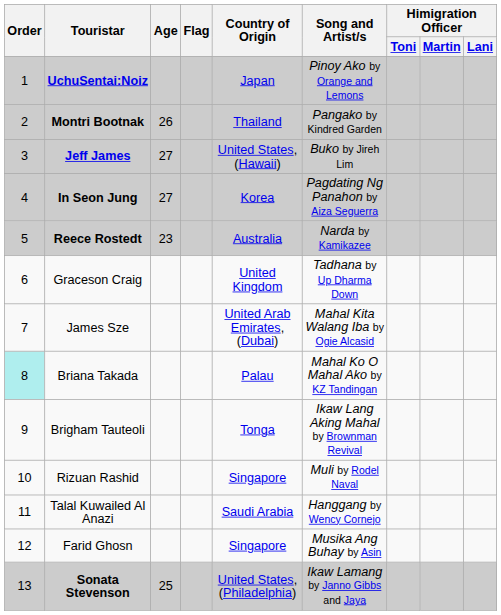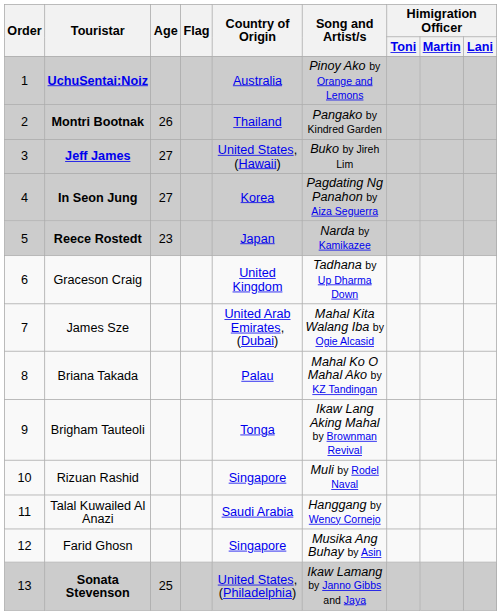 <table class="wikitable" style="text-align:center; line-height:17px; width:100%;">
 <tr>
 <th scope="col" rowspan="2" width="05%">Order</th>
 <th scope="col" rowspan="2" width="20%">Touristar</th>
 <th scope="col" rowspan="2" width="05%">Age</th>
 <th scope="col" rowspan="2" width="02%">Flag</th>
 <th scope="col" rowspan="2" width="20%">Country of Origin</th>
 <th scope="col" rowspan="2" width="22%">Song and Artist/s</th>
 <th scope="col" colspan="3" width="28%">Himigration Officer</th>
 </tr>
 <tr>
 <th width="07%"><a href='#'>Toni</a></th>
 <th width="07%"><a href='#'>Martin</a></th>
 <th width="07%"><a href='#'>Lani</a></th>
 </tr>
 <tr style="background:#CCCCCC;">
 <td>1</td>
 <td><strong><a href='#'>UchuSentai:Noiz</a></strong></td>
 <td></td>
 <td></td>
-<td><a href='#'>Japan</a></td>
+<td><a href='#'>Australia</a></td>
 <td><em>Pinoy Ako</em> <small>by <a href='#'>Orange and Lemons</a></small></td>
 <td></td>
 <td></td>
 <td></td>
 </tr>
 <tr style="background:#CCCCCC;">
 <td>2</td>
 <td><strong>Montri Bootnak</strong></td>
 <td>26</td>
 <td></td>
 <td><a href='#'>Thailand</a></td>
 <td><em>Pangako</em> <small>by Kindred Garden</small></td>
 <td></td>
 <td></td>
 <td></td>
 </tr>
 <tr style="background:#CCCCCC;">
 <td>3</td>
 <td><strong><a href='#'>Jeff James</a></strong></td>
 <td>27</td>
 <td></td>
 <td><a href='#'>United States</a>, (<a href='#'>Hawaii</a>)</td>
 <td><em>Buko</em> <small>by Jireh Lim</small></td>
 <td></td>
 <td></td>
 <td></td>
 </tr>
 <tr style="background:#CCCCCC;">
 <td>4</td>
 <td><strong>In Seon Jung</strong></td>
 <td>27</td>
 <td></td>
 <td><a href='#'>Korea</a></td>
 <td><em>Pagdating Ng Panahon</em> <small>by <a href='#'>Aiza Seguerra</a></small></td>
 <td></td>
 <td></td>
 <td></td>
 </tr>
 <tr style="background:#CCCCCC;">
 <td>5</td>
 <td><strong>Reece Rostedt</strong></td>
 <td>23</td>
 <td></td>
-<td><a href='#'>Australia</a></td>
+<td><a href='#'>Japan</a></td>
 <td><em>Narda</em> <small>by <a href='#'>Kamikazee</a></small></td>
 <td></td>
 <td></td>
 <td></td>
 </tr>
 <tr>
 <td>6</td>
 <td>Graceson Craig</td>
 <td></td>
 <td></td>
 <td><a href='#'>United Kingdom</a></td>
 <td><em>Tadhana</em> <small>by <a href='#'>Up Dharma Down</a></small></td>
 <td></td>
 <td></td>
 <td></td>
 </tr>
 <tr>
 <td>7</td>
 <td>James Sze</td>
 <td></td>
 <td></td>
 <td><a href='#'>United Arab Emirates</a>, (<a href='#'>Dubai</a>)</td>
 <td><em>Mahal Kita Walang Iba</em> <small>by <a href='#'>Ogie Alcasid</a></small></td>
 <td></td>
 <td></td>
 <td></td>
 </tr>
 <tr>
-<td style="background: paleturquoise;">8</td>
+<td>8</td>
 <td>Briana Takada</td>
 <td></td>
 <td></td>
 <td><a href='#'>Palau</a></td>
 <td><em>Mahal Ko O Mahal Ako</em> <small>by <a href='#'>KZ Tandingan</a></small></td>
 <td></td>
 <td></td>
 <td></td>
 </tr>
 <tr>
 <td>9</td>
 <td>Brigham Tauteoli</td>
 <td></td>
 <td></td>
 <td><a href='#'>Tonga</a></td>
 <td><em>Ikaw Lang Aking Mahal</em> <small>by <a href='#'>Brownman Revival</a></small></td>
 <td></td>
 <td></td>
 <td></td>
 </tr>
 <tr>
 <td>10</td>
 <td>Rizuan Rashid</td>
 <td></td>
 <td></td>
 <td><a href='#'>Singapore</a></td>
 <td><em>Muli</em> <small>by <a href='#'>Rodel Naval</a></small></td>
 <td></td>
 <td></td>
 <td></td>
 </tr>
 <tr>
 <td>11</td>
 <td>Talal Kuwailed Al Anazi</td>
 <td></td>
 <td></td>
 <td><a href='#'>Saudi Arabia</a></td>
 <td><em>Hanggang</em> <small>by <a href='#'>Wency Cornejo</a></small></td>
 <td></td>
 <td></td>
 <td></td>
 </tr>
 <tr>
 <td>12</td>
 <td>Farid Ghosn</td>
 <td></td>
 <td></td>
 <td><a href='#'>Singapore</a></td>
 <td><em>Musika Ang Buhay</em> <small>by <a href='#'>Asin</a></small></td>
 <td></td>
 <td></td>
 <td></td>
 </tr>
 <tr style="background:#CCCCCC;">
 <td>13</td>
 <td><strong>Sonata Stevenson</strong></td>
 <td>25</td>
 <td></td>
 <td><a href='#'>United States</a>, (<a href='#'>Philadelphia</a>)</td>
 <td><em>Ikaw Lamang</em> <small>by <a href='#'>Janno Gibbs</a> and <a href='#'>Jaya</a></small></td>
 <td></td>
 <td></td>
 <td></td>
 </tr>
 </table>
